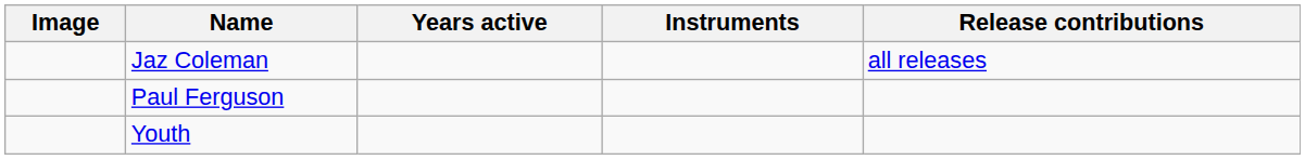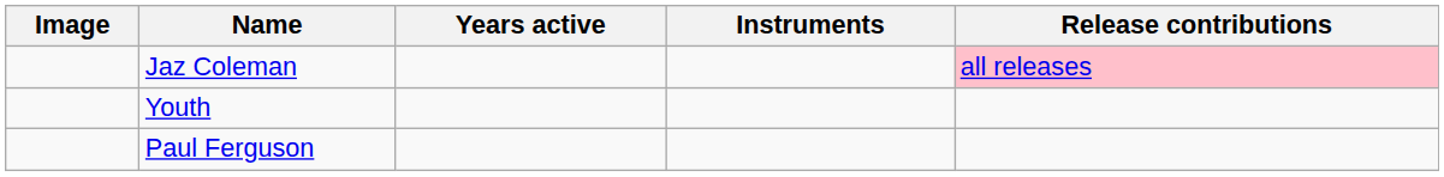 <table class="wikitable" width="100%" border="1">
 <tr>
 <th width="75">Image</th>
 <th width="150">Name</th>
 <th width="160">Years active</th>
 <th width="170">Instruments</th>
 <th>Release contributions</th>
 </tr>
 <tr>
 <td></td>
 <td><a href='#'>Jaz Coleman</a></td>
 <td></td>
 <td></td>
-<td><a href='#'>all releases</a></td>
+<td style="background: pink;"><a href='#'>all releases</a></td>
+</tr>
+<tr>
+<td></td>
+<td><a href='#'>Youth</a></td>
+<td></td>
+<td></td>
+<td></td>
 </tr>
 <tr>
 <td></td>
 <td><a href='#'>Paul Ferguson</a></td>
 <td></td>
 <td></td>
 <td></td>
 </tr>
-<tr>
-<td></td>
-<td><a href='#'>Youth</a></td>
-<td></td>
-<td></td>
-<td></td>
-</tr>
 </table>
